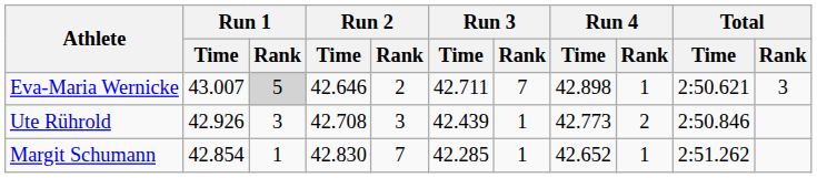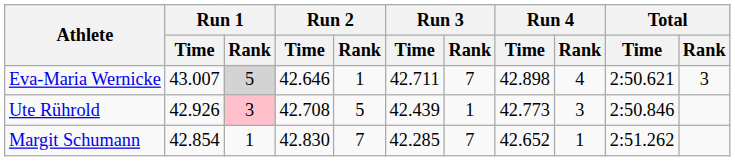 <table class="wikitable" border="1" style="font-size:90%">
 <tr>
 <th rowspan="2">Athlete</th>
 <th colspan="2">Run 1</th>
 <th colspan="2">Run 2</th>
 <th colspan="2">Run 3</th>
 <th colspan="2">Run 4</th>
 <th colspan="2">Total</th>
 </tr>
 <tr>
 <th>Time</th>
 <th>Rank</th>
 <th>Time</th>
 <th>Rank</th>
 <th>Time</th>
 <th>Rank</th>
 <th>Time</th>
 <th>Rank</th>
 <th>Time</th>
 <th>Rank</th>
 </tr>
 <tr>
 <td><a href='#'>Eva-Maria Wernicke</a></td>
 <td align="center">43.007</td>
 <td align="center" style="background: lightgrey;">5</td>
 <td align="center">42.646</td>
-<td align="center">2</td>
+<td align="center">1</td>
 <td align="center">42.711</td>
 <td align="center">7</td>
 <td align="center">42.898</td>
-<td align="center">1</td>
+<td align="center">4</td>
 <td align="center">2:50.621</td>
 <td align="center">3</td>
 </tr>
 <tr>
 <td><a href='#'>Ute Rührold</a></td>
 <td align="center">42.926</td>
-<td align="center">3</td>
+<td align="center" style="background: pink;">3</td>
 <td align="center">42.708</td>
-<td align="center">3</td>
+<td align="center">5</td>
 <td align="center">42.439</td>
 <td align="center">1</td>
 <td align="center">42.773</td>
-<td align="center">2</td>
+<td align="center">3</td>
 <td align="center">2:50.846</td>
 <td align="center"></td>
 </tr>
 <tr>
 <td><a href='#'>Margit Schumann</a></td>
 <td align="center">42.854</td>
 <td align="center">1</td>
 <td align="center">42.830</td>
 <td align="center">7</td>
 <td align="center">42.285</td>
-<td align="center">1</td>
+<td align="center">7</td>
 <td align="center">42.652</td>
 <td align="center">1</td>
 <td align="center">2:51.262</td>
 <td align="center"></td>
 </tr>
 </table>
